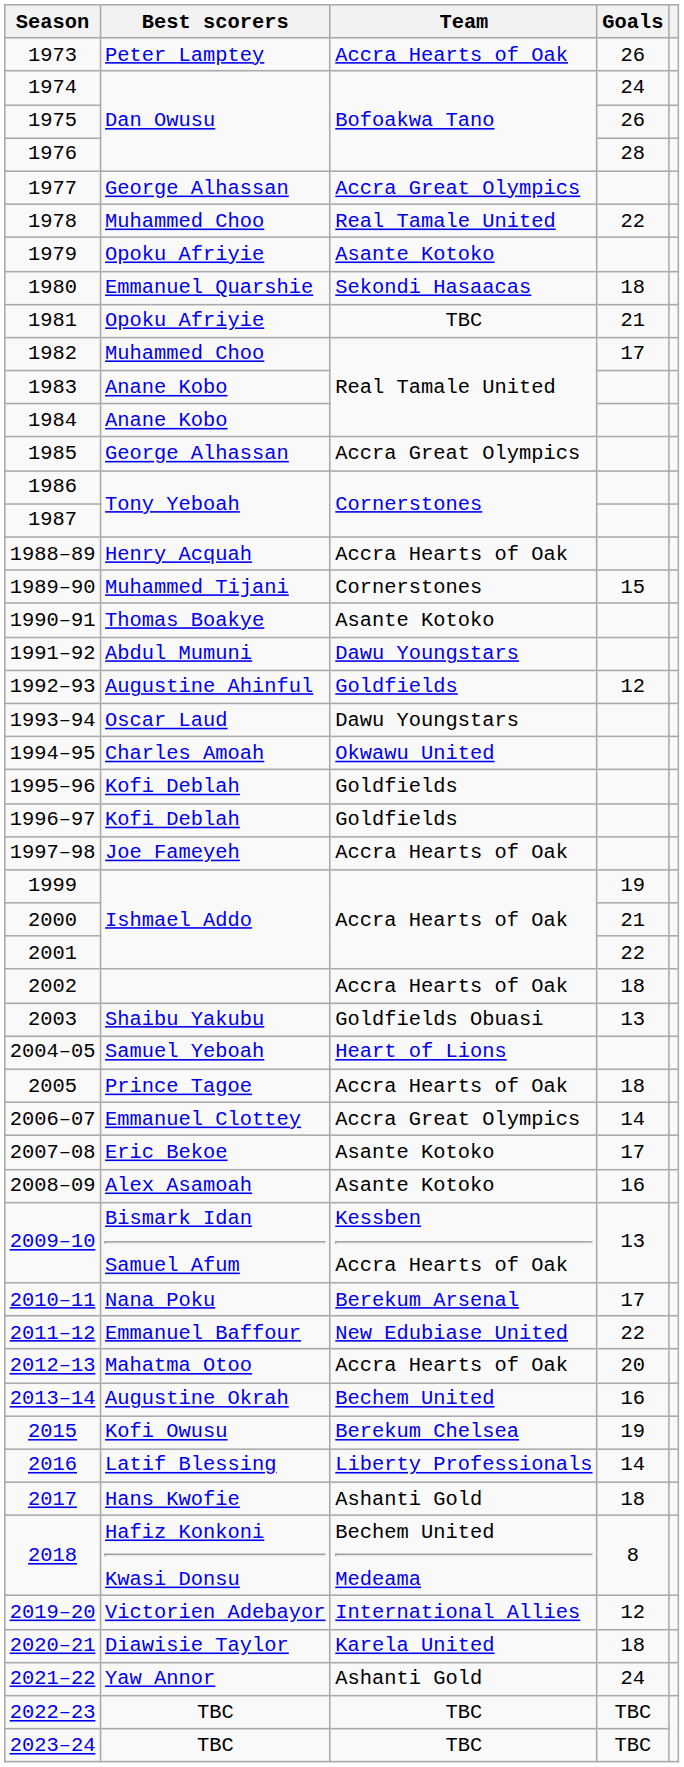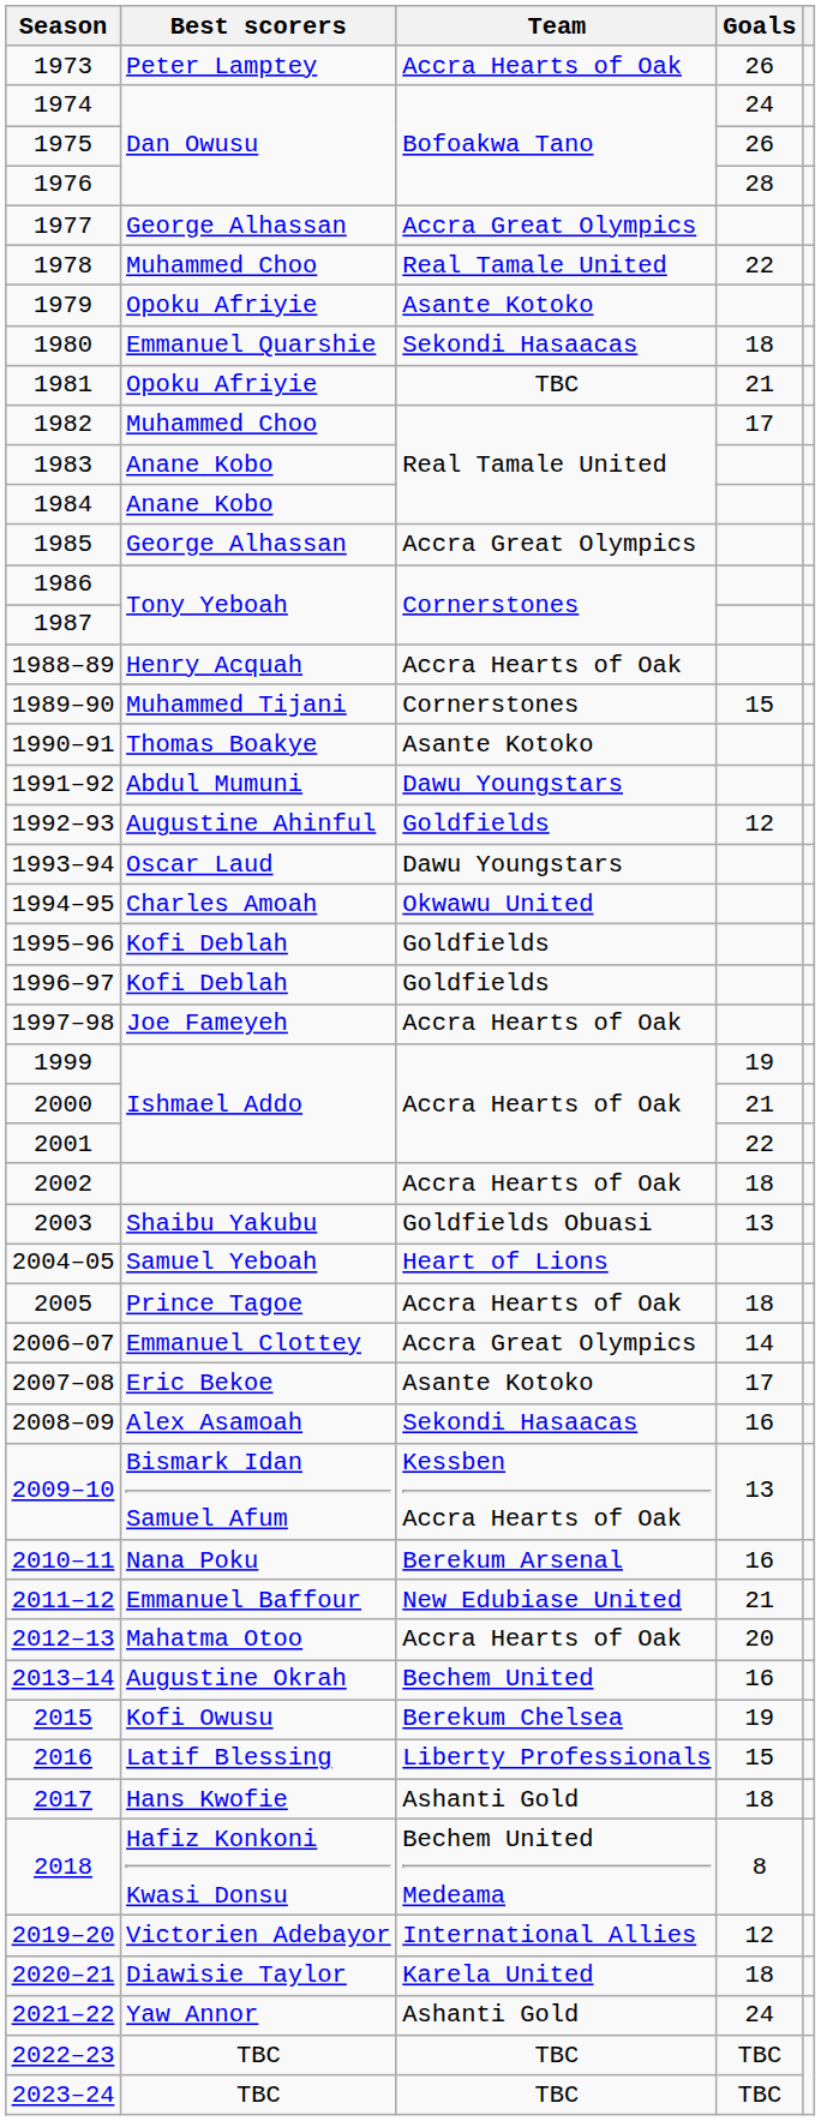 <table class="wikitable" style="text-align:center">
 <tr>
 <th>Season</th>
 <th>Best scorers</th>
 <th>Team</th>
 <th>Goals</th>
 <th></th>
 </tr>
 <tr>
 <td>1973</td>
 <td align="left"> <a href='#'>Peter Lamptey</a></td>
 <td align="left"><a href='#'>Accra Hearts of Oak</a></td>
 <td>26</td>
 <td></td>
 </tr>
 <tr>
 <td>1974</td>
 <td rowspan="3" align="left"> <a href='#'>Dan Owusu</a></td>
 <td rowspan="3" align="left"><a href='#'>Bofoakwa Tano</a></td>
 <td>24</td>
 <td></td>
 </tr>
 <tr>
 <td>1975</td>
 <td>26</td>
 <td></td>
 </tr>
 <tr>
 <td>1976</td>
 <td>28</td>
 <td></td>
 </tr>
 <tr>
 <td>1977</td>
 <td align="left"> <a href='#'>George Alhassan</a></td>
 <td align="left"><a href='#'>Accra Great Olympics</a></td>
 <td></td>
 <td></td>
 </tr>
 <tr>
 <td>1978</td>
 <td align="left"> <a href='#'>Muhammed Choo</a></td>
 <td align="left"><a href='#'>Real Tamale United</a></td>
 <td>22</td>
 <td></td>
 </tr>
 <tr>
 <td>1979</td>
 <td align="left"> <a href='#'>Opoku Afriyie</a></td>
 <td align="left"><a href='#'>Asante Kotoko</a></td>
 <td></td>
 </tr>
 <tr>
 <td>1980</td>
 <td align="left"> <a href='#'>Emmanuel Quarshie</a></td>
 <td align="left"><a href='#'>Sekondi Hasaacas</a></td>
 <td>18</td>
 <td></td>
 </tr>
 <tr>
 <td>1981</td>
 <td align="left"> <a href='#'>Opoku Afriyie</a></td>
 <td align="center">TBC</td>
 <td>21</td>
 <td></td>
 </tr>
 <tr>
 <td>1982</td>
 <td align="left"> <a href='#'>Muhammed Choo</a></td>
 <td rowspan="3" align="left">Real Tamale United</td>
 <td>17</td>
 <td></td>
 </tr>
 <tr>
 <td>1983</td>
 <td align="left"> <a href='#'>Anane Kobo</a></td>
 <td></td>
 <td></td>
 </tr>
 <tr>
 <td>1984</td>
 <td align="left"> <a href='#'>Anane Kobo</a></td>
 <td></td>
 <td></td>
 </tr>
 <tr>
 <td>1985</td>
 <td align="left"> <a href='#'>George Alhassan</a></td>
 <td align="left">Accra Great Olympics</td>
 <td></td>
 <td></td>
 </tr>
 <tr>
 <td>1986</td>
 <td rowspan="2" align="left"> <a href='#'>Tony Yeboah</a></td>
 <td rowspan="2" align="left"><a href='#'>Cornerstones</a></td>
 <td></td>
 <td></td>
 </tr>
 <tr>
 <td>1987</td>
 <td></td>
 <td></td>
 </tr>
 <tr>
 <td>1988–89</td>
 <td align="left"> <a href='#'>Henry Acquah</a></td>
 <td align="left">Accra Hearts of Oak</td>
 <td></td>
 <td></td>
 </tr>
 <tr>
 <td>1989–90</td>
 <td align="left"> <a href='#'>Muhammed Tijani</a></td>
 <td align="left">Cornerstones</td>
 <td>15</td>
 <td></td>
 </tr>
 <tr>
 <td>1990–91</td>
 <td align="left"> <a href='#'>Thomas Boakye</a></td>
 <td align="left">Asante Kotoko</td>
 <td></td>
 <td></td>
 </tr>
 <tr>
 <td>1991–92</td>
 <td align="left"> <a href='#'>Abdul Mumuni</a></td>
 <td align="left"><a href='#'>Dawu Youngstars</a></td>
 <td></td>
 <td></td>
 </tr>
 <tr>
 <td>1992–93</td>
 <td align="left"> <a href='#'>Augustine Ahinful</a></td>
 <td align="left"><a href='#'>Goldfields</a></td>
 <td>12</td>
 <td></td>
 </tr>
 <tr>
 <td>1993–94</td>
 <td align="left"> <a href='#'>Oscar Laud</a></td>
 <td align="left">Dawu Youngstars</td>
 <td></td>
 <td></td>
 </tr>
 <tr>
 <td>1994–95</td>
 <td align="left"> <a href='#'>Charles Amoah</a></td>
 <td align="left"><a href='#'>Okwawu United</a></td>
 <td></td>
 <td></td>
 </tr>
 <tr>
 <td>1995–96</td>
 <td align="left"> <a href='#'>Kofi Deblah</a></td>
 <td align="left">Goldfields</td>
 <td></td>
 <td></td>
 </tr>
 <tr>
 <td>1996–97</td>
 <td align="left"> <a href='#'>Kofi Deblah</a></td>
 <td align="left">Goldfields</td>
 <td></td>
 <td></td>
 </tr>
 <tr>
 <td>1997–98</td>
 <td align="left"> <a href='#'>Joe Fameyeh</a></td>
 <td align="left">Accra Hearts of Oak</td>
 <td></td>
 <td></td>
 </tr>
 <tr>
 <td>1999</td>
 <td align="left" rowspan="3"> <a href='#'>Ishmael Addo</a></td>
 <td align="left" rowspan="3">Accra Hearts of Oak</td>
 <td>19</td>
 <td></td>
 </tr>
 <tr>
 <td>2000</td>
 <td>21</td>
 <td></td>
 </tr>
 <tr>
 <td>2001</td>
 <td>22</td>
 <td></td>
 </tr>
 <tr>
 <td>2002</td>
 <td></td>
 <td align="left">Accra Hearts of Oak</td>
 <td>18</td>
 <td></td>
 </tr>
 <tr>
 <td>2003</td>
 <td align="left"> <a href='#'>Shaibu Yakubu</a></td>
 <td align="left">Goldfields Obuasi</td>
 <td>13</td>
 <td></td>
 </tr>
 <tr>
 <td>2004–05</td>
 <td align="left"> <a href='#'>Samuel Yeboah</a></td>
 <td align="left"><a href='#'>Heart of Lions</a></td>
 <td></td>
 <td></td>
 </tr>
 <tr>
 <td>2005</td>
 <td align="left"> <a href='#'>Prince Tagoe</a></td>
 <td align="left">Accra Hearts of Oak</td>
 <td>18</td>
 <td></td>
 </tr>
 <tr>
 <td>2006–07</td>
 <td align="left"> <a href='#'>Emmanuel Clottey</a></td>
 <td align="left">Accra Great Olympics</td>
 <td>14</td>
 <td></td>
 </tr>
 <tr>
 <td>2007–08</td>
 <td align="left"> <a href='#'>Eric Bekoe</a></td>
 <td align="left">Asante Kotoko</td>
 <td>17</td>
 <td></td>
 </tr>
 <tr>
 <td>2008–09</td>
 <td align="left"> <a href='#'>Alex Asamoah</a></td>
-<td align="left">Asante Kotoko</td>
+<td align="left"><a href='#'>Sekondi Hasaacas</a></td>
 <td>16</td>
 <td></td>
 </tr>
 <tr>
 <td><a href='#'>2009–10</a></td>
 <td align="left"> <a href='#'>Bismark Idan</a><hr> <a href='#'>Samuel Afum</a></td>
 <td align="left"><a href='#'>Kessben</a><hr>Accra Hearts of Oak</td>
 <td>13</td>
 <td></td>
 </tr>
 <tr>
 <td><a href='#'>2010–11</a></td>
 <td align="left"> <a href='#'>Nana Poku</a></td>
 <td align="left"><a href='#'>Berekum Arsenal</a></td>
-<td>17</td>
+<td>16</td>
 <td></td>
 </tr>
 <tr>
 <td><a href='#'>2011–12</a></td>
 <td align="left"> <a href='#'>Emmanuel Baffour</a></td>
 <td align="left"><a href='#'>New Edubiase United</a></td>
-<td>22</td>
+<td>21</td>
 <td></td>
 </tr>
 <tr>
 <td><a href='#'>2012–13</a></td>
 <td align="left"> <a href='#'>Mahatma Otoo</a></td>
 <td align="left">Accra Hearts of Oak</td>
 <td>20</td>
 <td></td>
 </tr>
 <tr>
 <td><a href='#'>2013–14</a></td>
 <td align="left"> <a href='#'>Augustine Okrah</a></td>
 <td align="left"><a href='#'>Bechem United</a></td>
 <td>16</td>
 <td></td>
 </tr>
 <tr>
 <td><a href='#'>2015</a></td>
 <td align="left"> <a href='#'>Kofi Owusu</a></td>
 <td align="left"><a href='#'>Berekum Chelsea</a></td>
 <td>19</td>
 <td></td>
 </tr>
 <tr>
 <td><a href='#'>2016</a></td>
 <td align="left"> <a href='#'>Latif Blessing</a></td>
 <td align="left"><a href='#'>Liberty Professionals</a></td>
-<td>14</td>
+<td>15</td>
 <td></td>
 </tr>
 <tr>
 <td><a href='#'>2017</a></td>
 <td align="left"> <a href='#'>Hans Kwofie</a></td>
 <td align="left">Ashanti Gold</td>
 <td>18</td>
 <td></td>
 </tr>
 <tr>
 <td><a href='#'>2018</a></td>
 <td align="left"> <a href='#'>Hafiz Konkoni</a><hr> <a href='#'>Kwasi Donsu</a></td>
 <td align="left">Bechem United<hr><a href='#'>Medeama</a></td>
 <td>8</td>
 <td></td>
 </tr>
 <tr>
 <td><a href='#'>2019–20</a></td>
 <td align="left"> <a href='#'>Victorien Adebayor</a></td>
 <td align="left"><a href='#'>International Allies</a></td>
 <td>12</td>
 <td></td>
 </tr>
 <tr>
 <td><a href='#'>2020–21</a></td>
 <td align="left"> <a href='#'>Diawisie Taylor</a></td>
 <td align="left"><a href='#'>Karela United</a></td>
 <td>18</td>
 <td></td>
 </tr>
 <tr>
 <td><a href='#'>2021–22</a></td>
 <td align="left"> <a href='#'>Yaw Annor</a></td>
 <td align="left">Ashanti Gold</td>
 <td>24</td>
 <td></td>
 </tr>
 <tr>
 <td><a href='#'>2022–23</a></td>
 <td align="center">TBC</td>
 <td align="center">TBC</td>
 <td>TBC</td>
 </tr>
 <tr>
 <td><a href='#'>2023–24</a></td>
 <td align="center">TBC</td>
 <td align="center">TBC</td>
 <td>TBC</td>
 </tr>
 </table>
